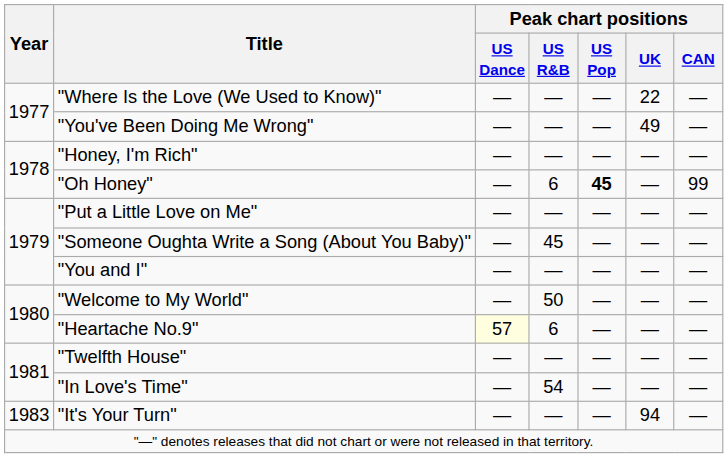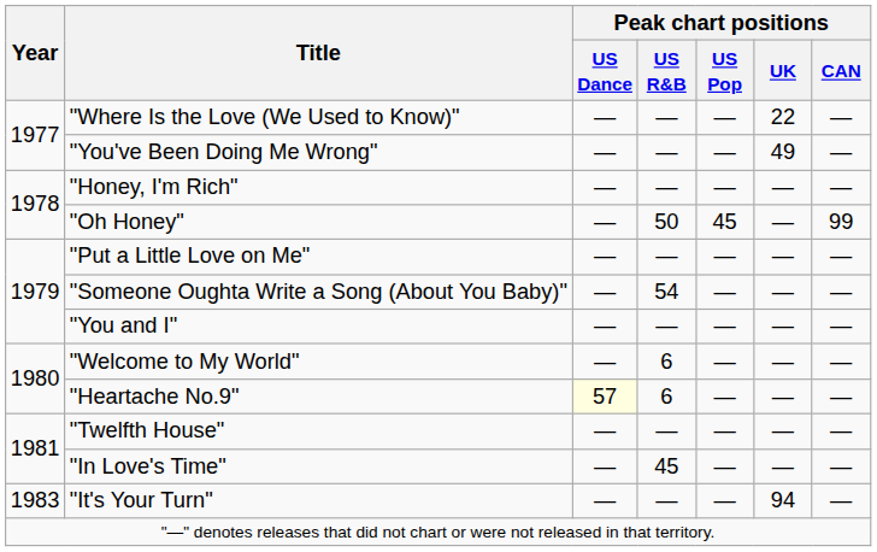 <table class="wikitable">
 <tr>
 <th scope="col" rowspan="2">Year</th>
 <th scope="col" rowspan="2">Title</th>
 <th scope="col" colspan="5">Peak chart positions</th>
 </tr>
 <tr>
 <th style="width:35px;"><small><a href='#'>US Dance</a></small><br></th>
 <th style="width:35px;"><small><a href='#'>US R&B</a></small><br></th>
 <th style="width:35px;"><small><a href='#'>US Pop</a></small><br></th>
 <th style="width:35px;"><small><a href='#'>UK</a></small><br></th>
 <th style="width:35px;"><small><a href='#'>CAN</a></small><br></th>
 </tr>
 <tr>
 <td rowspan="2">1977</td>
 <td>"Where Is the Love (We Used to Know)"</td>
 <td align=center>—</td>
 <td align=center>—</td>
 <td align=center>―</td>
 <td align=center>22</td>
 <td align=center>―</td>
 </tr>
 <tr>
 <td>"You've Been Doing Me Wrong"</td>
 <td align=center>—</td>
 <td align=center>—</td>
 <td align=center>―</td>
 <td align=center>49</td>
 <td align=center>―</td>
 </tr>
 <tr>
 <td rowspan="2">1978</td>
 <td>"Honey, I'm Rich"</td>
 <td align=center>—</td>
 <td align=center>―</td>
 <td align=center>—</td>
 <td align=center>―</td>
 <td align=center>―</td>
 </tr>
 <tr>
 <td>"Oh Honey"</td>
 <td align=center>―</td>
-<td align=center>6</td>
-<td align=center><strong>45</strong></td>
+<td align=center>50</td>
+<td align=center>45</td>
 <td align=center>―</td>
 <td align=center>99</td>
 </tr>
 <tr>
 <td rowspan="3">1979</td>
 <td>"Put a Little Love on Me"</td>
 <td align=center>—</td>
 <td align=center>—</td>
 <td align=center>―</td>
 <td align=center>―</td>
 <td align=center>—</td>
 </tr>
 <tr>
 <td>"Someone Oughta Write a Song (About You Baby)"</td>
 <td align=center>—</td>
-<td align=center>45</td>
+<td align=center>54</td>
 <td align=center>—</td>
 <td align=center>―</td>
 <td align=center>—</td>
 </tr>
 <tr>
 <td>"You and I"</td>
 <td align=center>—</td>
 <td align=center>—</td>
 <td align=center>―</td>
 <td align=center>―</td>
 <td align=center>—</td>
 </tr>
 <tr>
 <td rowspan="2">1980</td>
 <td>"Welcome to My World"</td>
 <td align=center>―</td>
-<td align=center>50</td>
+<td align=center>6</td>
 <td align=center>—</td>
 <td align=center>―</td>
 <td align=center>―</td>
 </tr>
 <tr>
 <td>"Heartache No.9"</td>
 <td align=center style="background: lightyellow;">57</td>
 <td align=center>6</td>
 <td align=center>—</td>
 <td align=center>―</td>
 <td align=center>―</td>
 </tr>
 <tr>
 <td rowspan="2">1981</td>
 <td>"Twelfth House"</td>
 <td align=center>―</td>
 <td align=center>—</td>
 <td align=center>―</td>
 <td align=center>―</td>
 <td align=center>―</td>
 </tr>
 <tr>
 <td>"In Love's Time"</td>
 <td align=center>―</td>
-<td align=center>54</td>
+<td align=center>45</td>
 <td align=center>―</td>
 <td align=center>—</td>
 <td align=center>―</td>
 </tr>
 <tr>
 <td>1983</td>
 <td>"It's Your Turn"</td>
 <td align=center>―</td>
 <td align=center>―</td>
 <td align=center>―</td>
 <td align=center>94</td>
 <td align=center>―</td>
 </tr>
 <tr>
 <td colspan="12" style="text-align:center; font-size:9pt;">"—" denotes releases that did not chart or were not released in that territory.</td>
 </tr>
 </table>
